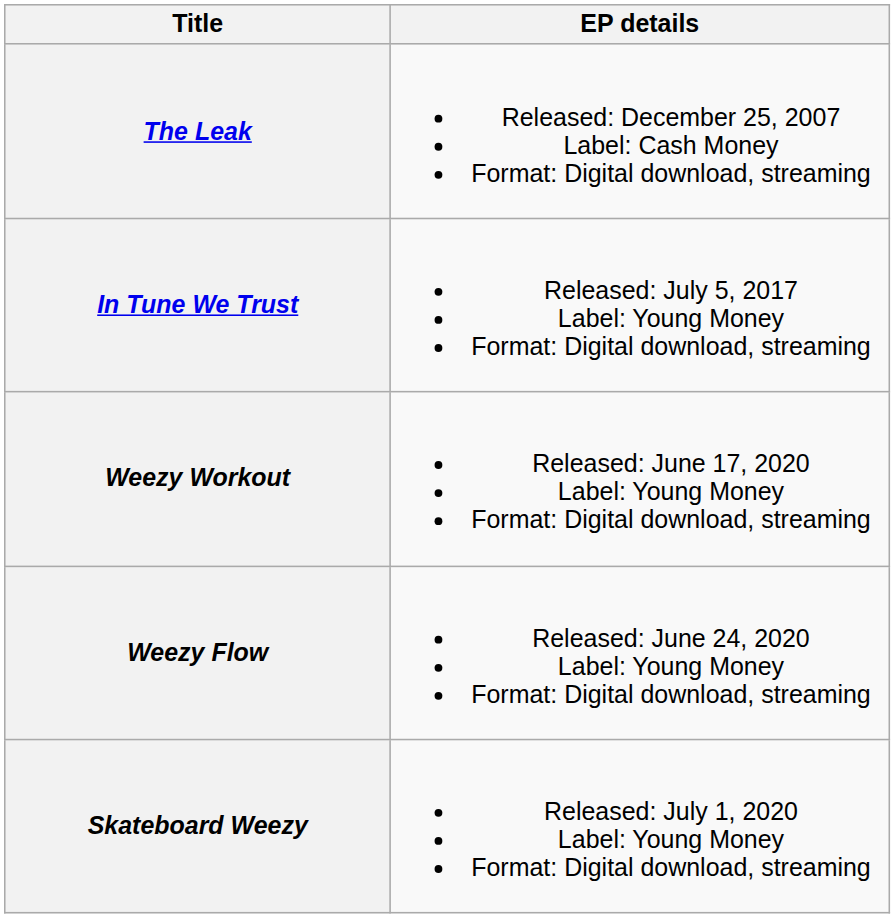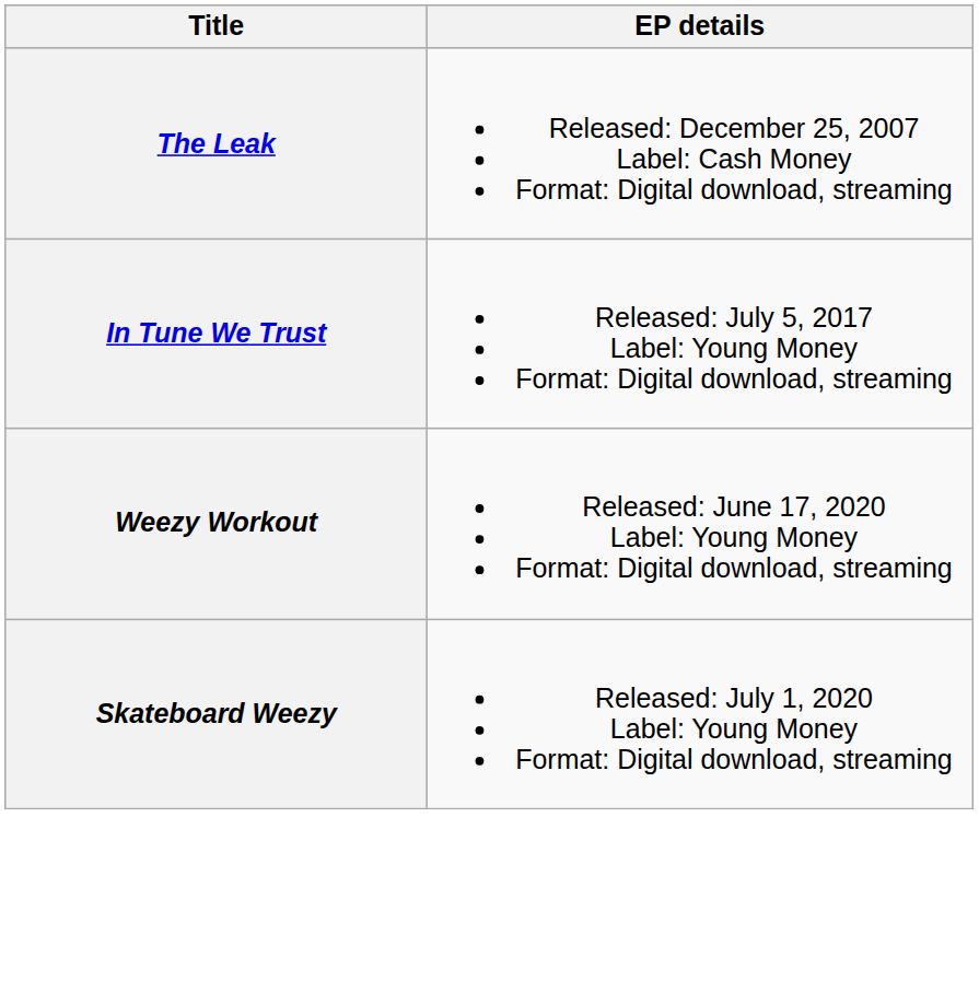 <table class="wikitable plainrowheaders" style="text-align:center;">
 <tr>
 <th scope="col" style="width:15em;">Title</th>
 <th scope="col" style="width:19.5em;">EP details</th>
 </tr>
 <tr>
 <th scope="row"><em><a href='#'>The Leak</a></em></th>
 <td><br><ul><li>Released: December 25, 2007</li><li>Label: Cash Money</li><li>Format: Digital download, streaming</li></ul></td>
 </tr>
 <tr>
 <th scope="row"><em><a href='#'>In Tune We Trust</a></em></th>
 <td><br><ul><li>Released: July 5, 2017</li><li>Label: Young Money</li><li>Format: Digital download, streaming</li></ul></td>
 </tr>
 <tr>
 <th scope="row"><em>Weezy Workout</em></th>
 <td><br><ul><li>Released: June 17, 2020</li><li>Label: Young Money</li><li>Format: Digital download, streaming</li></ul></td>
 </tr>
 <tr>
-<th scope="row"><em>Weezy Flow</em></th>
-<td><br><ul><li>Released: June 24, 2020</li><li>Label: Young Money</li><li>Format: Digital download, streaming</li></ul></td>
-</tr>
-<tr>
 <th scope="row"><em>Skateboard Weezy</em></th>
 <td><br><ul><li>Released: July 1, 2020</li><li>Label: Young Money</li><li>Format: Digital download, streaming</li></ul></td>
 </tr>
 </table>
